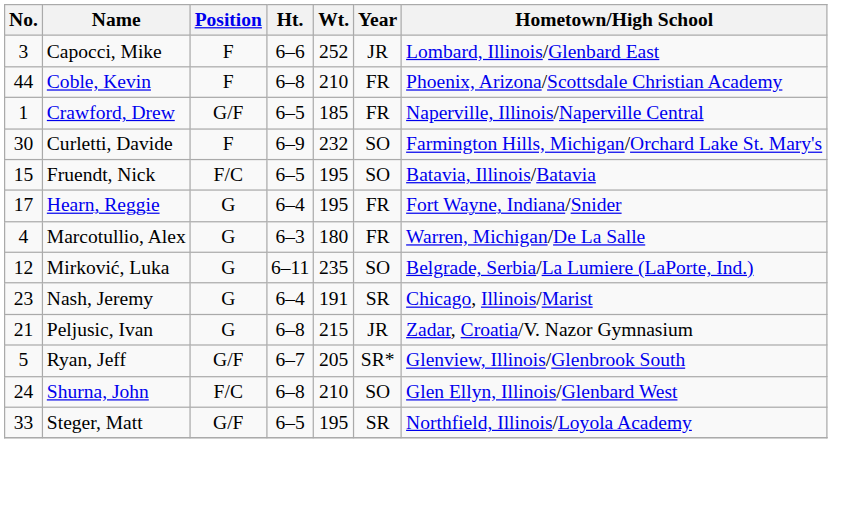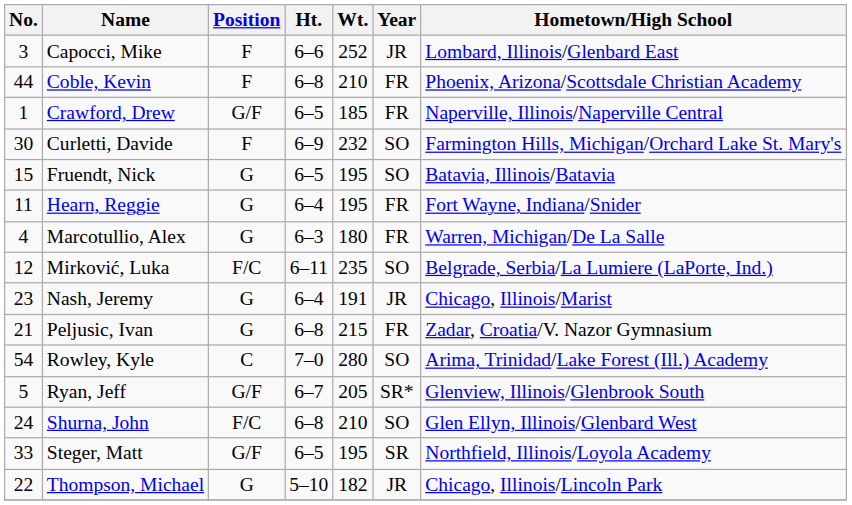 <table class="wikitable" style="text-align:center">
 <tr>
 <th>No.</th>
 <th>Name</th>
 <th><a href='#'>Position</a></th>
 <th>Ht.</th>
 <th>Wt.</th>
 <th>Year</th>
 <th>Hometown/High School</th>
 </tr>
 <tr>
 <td>3</td>
 <td style="text-align:left">Capocci, Mike</td>
 <td>F</td>
 <td>6–6</td>
 <td>252</td>
 <td>JR</td>
 <td style="text-align:left"><a href='#'>Lombard, Illinois</a>/<a href='#'>Glenbard East</a></td>
 </tr>
 <tr>
 <td>44</td>
 <td style="text-align:left"><a href='#'>Coble, Kevin</a></td>
 <td>F</td>
 <td>6–8</td>
 <td>210</td>
 <td>FR</td>
 <td style="text-align:left"><a href='#'>Phoenix, Arizona</a>/<a href='#'>Scottsdale Christian Academy</a></td>
 </tr>
 <tr>
 <td>1</td>
 <td style="text-align:left"><a href='#'>Crawford, Drew</a></td>
 <td>G/F</td>
 <td>6–5</td>
 <td>185</td>
 <td>FR</td>
 <td style="text-align:left"><a href='#'>Naperville, Illinois</a>/<a href='#'>Naperville Central</a></td>
 </tr>
 <tr>
 <td>30</td>
 <td style="text-align:left">Curletti, Davide</td>
 <td>F</td>
 <td>6–9</td>
 <td>232</td>
 <td>SO</td>
 <td style="text-align:left"><a href='#'>Farmington Hills, Michigan</a>/<a href='#'>Orchard Lake St. Mary's</a></td>
 </tr>
 <tr>
 <td>15</td>
 <td style="text-align:left">Fruendt, Nick</td>
-<td>F/C</td>
+<td>G</td>
 <td>6–5</td>
 <td>195</td>
 <td>SO</td>
 <td style="text-align:left"><a href='#'>Batavia, Illinois</a>/<a href='#'>Batavia</a></td>
 </tr>
 <tr>
-<td>17</td>
+<td>11</td>
 <td style="text-align:left"><a href='#'>Hearn, Reggie</a></td>
 <td>G</td>
 <td>6–4</td>
 <td>195</td>
 <td>FR</td>
 <td style="text-align:left"><a href='#'>Fort Wayne, Indiana</a>/<a href='#'>Snider</a></td>
 </tr>
 <tr>
 <td>4</td>
 <td style="text-align:left">Marcotullio, Alex</td>
 <td>G</td>
 <td>6–3</td>
 <td>180</td>
 <td>FR</td>
 <td style="text-align:left"><a href='#'>Warren, Michigan</a>/<a href='#'>De La Salle</a></td>
 </tr>
 <tr>
 <td>12</td>
 <td style="text-align:left">Mirković, Luka</td>
-<td>G</td>
+<td>F/C</td>
 <td>6–11</td>
 <td>235</td>
 <td>SO</td>
 <td style="text-align:left"><a href='#'>Belgrade, Serbia</a>/<a href='#'>La Lumiere (LaPorte, Ind.)</a></td>
 </tr>
 <tr>
 <td>23</td>
 <td style="text-align:left">Nash, Jeremy</td>
 <td>G</td>
 <td>6–4</td>
 <td>191</td>
-<td>SR</td>
+<td>JR</td>
 <td style="text-align:left"><a href='#'>Chicago</a>, <a href='#'>Illinois</a>/<a href='#'>Marist</a></td>
 </tr>
 <tr>
 <td>21</td>
 <td style="text-align:left">Peljusic, Ivan</td>
 <td>G</td>
 <td>6–8</td>
 <td>215</td>
-<td>JR</td>
+<td>FR</td>
 <td style="text-align:left"><a href='#'>Zadar</a>, <a href='#'>Croatia</a>/V. Nazor Gymnasium</td>
+</tr>
+<tr>
+<td>54</td>
+<td style="text-align:left">Rowley, Kyle</td>
+<td>C</td>
+<td>7–0</td>
+<td>280</td>
+<td>SO</td>
+<td style="text-align:left"><a href='#'>Arima, Trinidad</a>/<a href='#'>Lake Forest (Ill.) Academy</a></td>
 </tr>
 <tr>
 <td>5</td>
 <td style="text-align:left">Ryan, Jeff</td>
 <td>G/F</td>
 <td>6–7</td>
 <td>205</td>
 <td>SR*</td>
 <td style="text-align:left"><a href='#'>Glenview, Illinois</a>/<a href='#'>Glenbrook South</a></td>
 </tr>
 <tr>
 <td>24</td>
 <td style="text-align:left"><a href='#'>Shurna, John</a></td>
 <td>F/C</td>
 <td>6–8</td>
 <td>210</td>
 <td>SO</td>
 <td style="text-align:left"><a href='#'>Glen Ellyn, Illinois</a>/<a href='#'>Glenbard West</a></td>
 </tr>
 <tr>
 <td>33</td>
 <td style="text-align:left">Steger, Matt</td>
 <td>G/F</td>
 <td>6–5</td>
 <td>195</td>
 <td>SR</td>
 <td style="text-align:left"><a href='#'>Northfield, Illinois</a>/<a href='#'>Loyola Academy</a></td>
 </tr>
 <tr>
+<td>22</td>
+<td style="text-align:left"><a href='#'>Thompson, Michael</a></td>
+<td>G</td>
+<td>5–10</td>
+<td>182</td>
+<td>JR</td>
+<td style="text-align:left"><a href='#'>Chicago</a>, <a href='#'>Illinois</a>/<a href='#'>Lincoln Park</a></td>
+</tr>
+<tr>
 </tr>
 </table>
